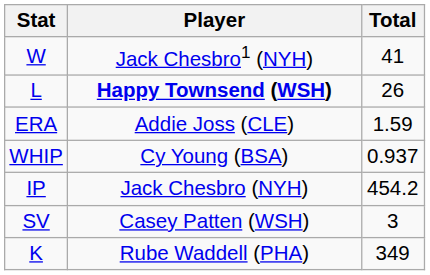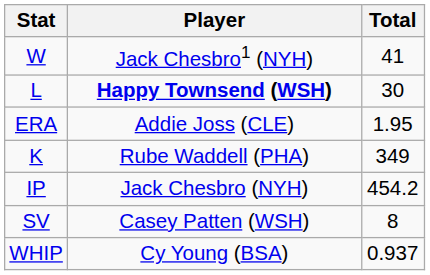 <table class="wikitable" style="text-align:center;">
 <tr>
 <th style="width:15%;">Stat</th>
 <th>Player</th>
 <th style="width:15%;">Total</th>
 </tr>
 <tr>
 <td><a href='#'>W</a></td>
 <td><a href='#'>Jack Chesbro</a><sup>1</sup> (<a href='#'>NYH</a>)</td>
 <td>41</td>
 </tr>
 <tr>
 <td><a href='#'>L</a></td>
 <td><strong><a href='#'>Happy Townsend</a> (<a href='#'>WSH</a>)</strong></td>
-<td>26</td>
+<td>30</td>
 </tr>
 <tr>
 <td><a href='#'>ERA</a></td>
 <td><a href='#'>Addie Joss</a> (<a href='#'>CLE</a>)</td>
-<td>1.59</td>
+<td>1.95</td>
 </tr>
 <tr>
-<td><a href='#'>WHIP</a></td>
-<td><a href='#'>Cy Young</a> (<a href='#'>BSA</a>)</td>
-<td>0.937</td>
+<td><a href='#'>K</a></td>
+<td><a href='#'>Rube Waddell</a> (<a href='#'>PHA</a>)</td>
+<td>349</td>
 </tr>
 <tr>
 <td><a href='#'>IP</a></td>
 <td><a href='#'>Jack Chesbro</a> (<a href='#'>NYH</a>)</td>
 <td>454.2</td>
 </tr>
 <tr>
 <td><a href='#'>SV</a></td>
 <td><a href='#'>Casey Patten</a> (<a href='#'>WSH</a>)</td>
-<td>3</td>
+<td>8</td>
 </tr>
 <tr>
-<td><a href='#'>K</a></td>
-<td><a href='#'>Rube Waddell</a> (<a href='#'>PHA</a>)</td>
-<td>349</td>
+<td><a href='#'>WHIP</a></td>
+<td><a href='#'>Cy Young</a> (<a href='#'>BSA</a>)</td>
+<td>0.937</td>
 </tr>
 </table>
